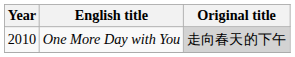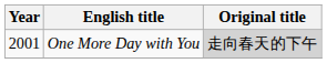 <table class="wikitable sortable">
 <tr>
 <th>Year</th>
 <th>English title</th>
 <th>Original title</th>
 </tr>
 <tr>
-<td>2010</td>
+<td>2001</td>
 <td><em>One More Day with You</em></td>
 <td style="background: lightgrey;">走向春天的下午</td>
 </tr>
 <tr>
 </tr>
 </table>
